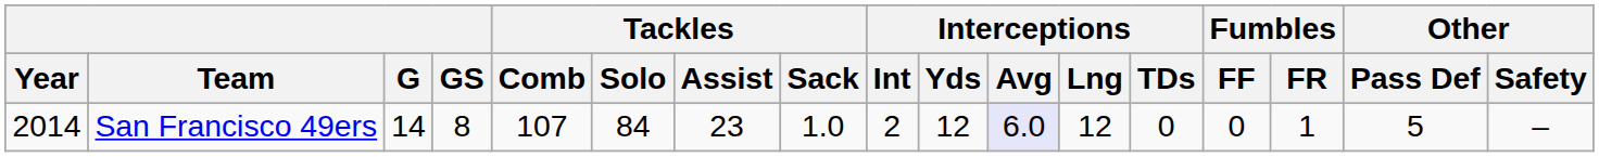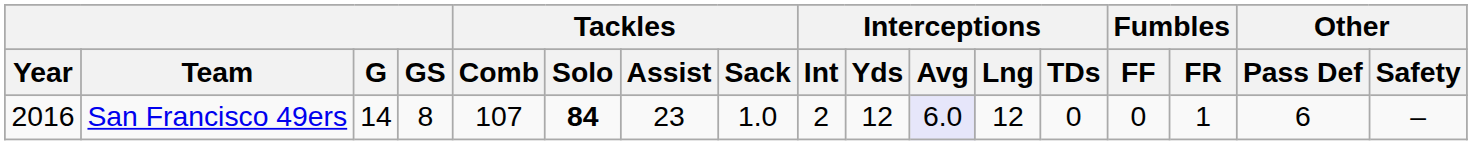 <table class="wikitable" style="text-align:center;">
 <tr>
 <th colspan=4></th>
 <th colspan=4>Tackles</th>
 <th colspan=5>Interceptions</th>
 <th colspan=2>Fumbles</th>
 <th colspan=2>Other</th>
 </tr>
 <tr>
 <th>Year</th>
 <th>Team</th>
 <th>G</th>
 <th>GS</th>
 <th>Comb</th>
 <th>Solo</th>
 <th>Assist</th>
 <th>Sack</th>
 <th>Int</th>
 <th>Yds</th>
 <th>Avg</th>
 <th>Lng</th>
 <th>TDs</th>
 <th>FF</th>
 <th>FR</th>
 <th>Pass Def</th>
 <th>Safety</th>
 </tr>
 <tr>
-<td>2014</td>
+<td>2016</td>
 <td><a href='#'>San Francisco 49ers</a></td>
 <td>14</td>
 <td>8</td>
 <td>107</td>
-<td>84</td>
+<td><strong>84</strong></td>
 <td>23</td>
 <td>1.0</td>
 <td>2</td>
 <td>12</td>
 <td style="background: lavender;">6.0</td>
 <td>12</td>
 <td>0</td>
 <td>0</td>
 <td>1</td>
-<td>5</td>
+<td>6</td>
 <td>–</td>
 </tr>
 </table>
